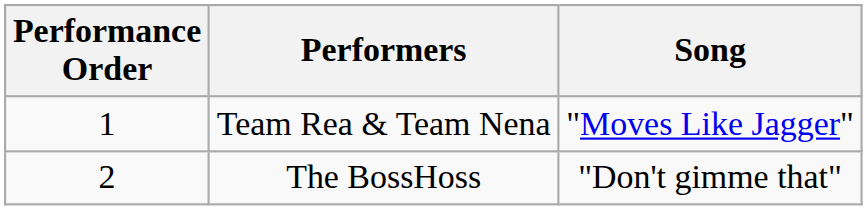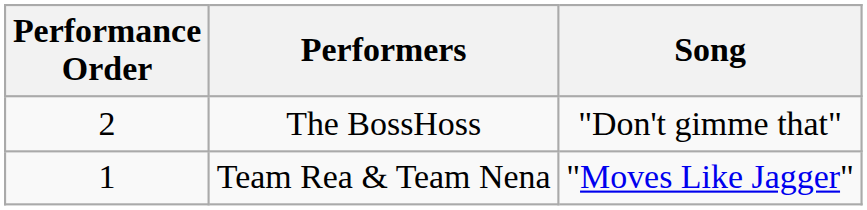 <table class="wikitable sortable" style="text-align: center; width: auto;">
 <tr>
 <th>Performance <br>Order</th>
 <th>Performers</th>
 <th>Song</th>
 </tr>
 <tr>
+<td>2</td>
+<td>The BossHoss</td>
+<td>"Don't gimme that"</td>
+</tr>
+<tr>
 <td>1</td>
 <td>Team Rea & Team Nena</td>
 <td>"<a href='#'>Moves Like Jagger</a>"</td>
 </tr>
-<tr>
-<td>2</td>
-<td>The BossHoss</td>
-<td>"Don't gimme that"</td>
-</tr>
 </table>
